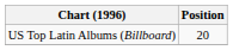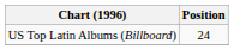 <table class="wikitable plainrowheaders">
 <tr>
 <th align="left">Chart (1996)</th>
 <th align="left">Position</th>
 </tr>
 <tr>
 <td style="text-align: left;">US Top Latin Albums (<em>Billboard</em>)</td>
-<td align="center">20</td>
+<td align="center">24</td>
 </tr>
 <tr>
 </tr>
 </table>
